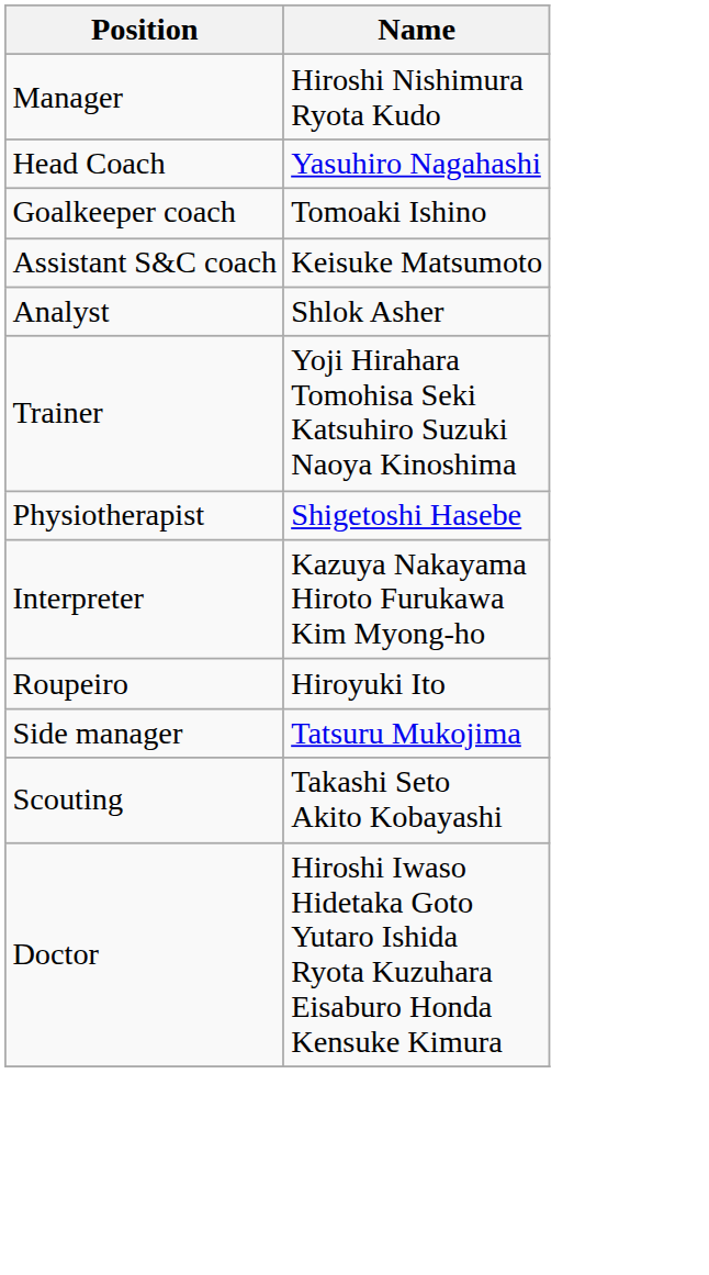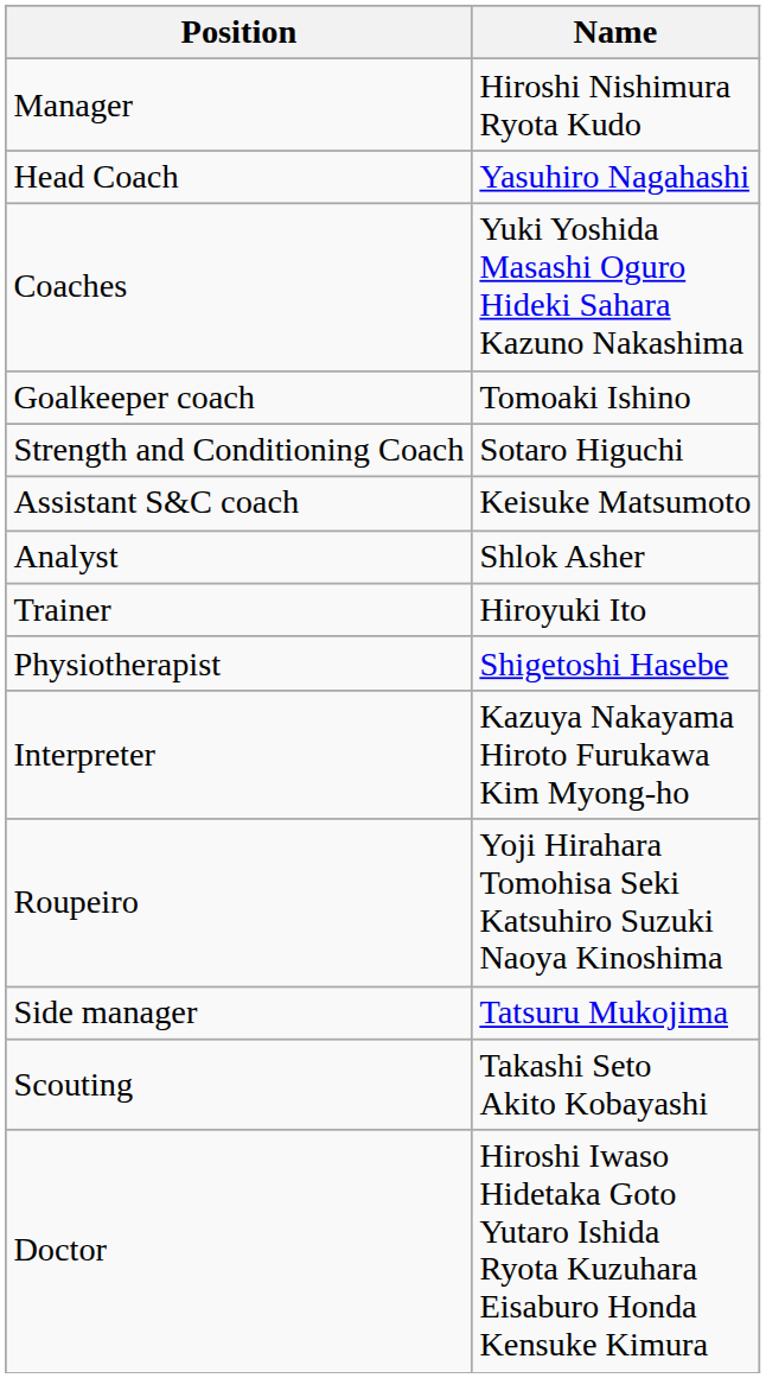 <table class="wikitable">
 <tr>
 <th>Position</th>
 <th>Name</th>
 </tr>
 <tr>
 <td>Manager</td>
 <td> Hiroshi Nishimura <br>  Ryota Kudo</td>
 </tr>
 <tr>
 <td>Head Coach</td>
 <td> <a href='#'>Yasuhiro Nagahashi</a></td>
 </tr>
 <tr>
+<td>Coaches</td>
+<td> Yuki Yoshida <br>  <a href='#'>Masashi Oguro</a> <br>  <a href='#'>Hideki Sahara</a> <br>  Kazuno Nakashima</td>
+</tr>
+<tr>
 <td>Goalkeeper coach</td>
 <td> Tomoaki Ishino</td>
+</tr>
+<tr>
+<td>Strength and Conditioning Coach</td>
+<td> Sotaro Higuchi</td>
 </tr>
 <tr>
 <td>Assistant S&C coach</td>
 <td> Keisuke Matsumoto</td>
 </tr>
 <tr>
 <td>Analyst</td>
 <td> Shlok Asher</td>
 </tr>
 <tr>
 <td>Trainer</td>
-<td> Yoji Hirahara <br>  Tomohisa Seki <br>  Katsuhiro Suzuki <br>  Naoya Kinoshima</td>
+<td> Hiroyuki Ito</td>
 </tr>
 <tr>
 <td>Physiotherapist</td>
 <td> <a href='#'>Shigetoshi Hasebe</a></td>
 </tr>
 <tr>
 <td>Interpreter</td>
 <td> Kazuya Nakayama <br>  Hiroto Furukawa <br>  Kim Myong-ho</td>
 </tr>
 <tr>
 <td>Roupeiro</td>
-<td> Hiroyuki Ito</td>
+<td> Yoji Hirahara <br>  Tomohisa Seki <br>  Katsuhiro Suzuki <br>  Naoya Kinoshima</td>
 </tr>
 <tr>
 <td>Side manager</td>
 <td> <a href='#'>Tatsuru Mukojima</a></td>
 </tr>
 <tr>
 <td>Scouting</td>
 <td> Takashi Seto <br>  Akito Kobayashi</td>
 </tr>
 <tr>
 <td>Doctor</td>
 <td> Hiroshi Iwaso <br>  Hidetaka Goto <br>  Yutaro Ishida <br>  Ryota Kuzuhara <br>  Eisaburo Honda <br>  Kensuke Kimura</td>
 </tr>
 <tr>
 </tr>
 </table>
